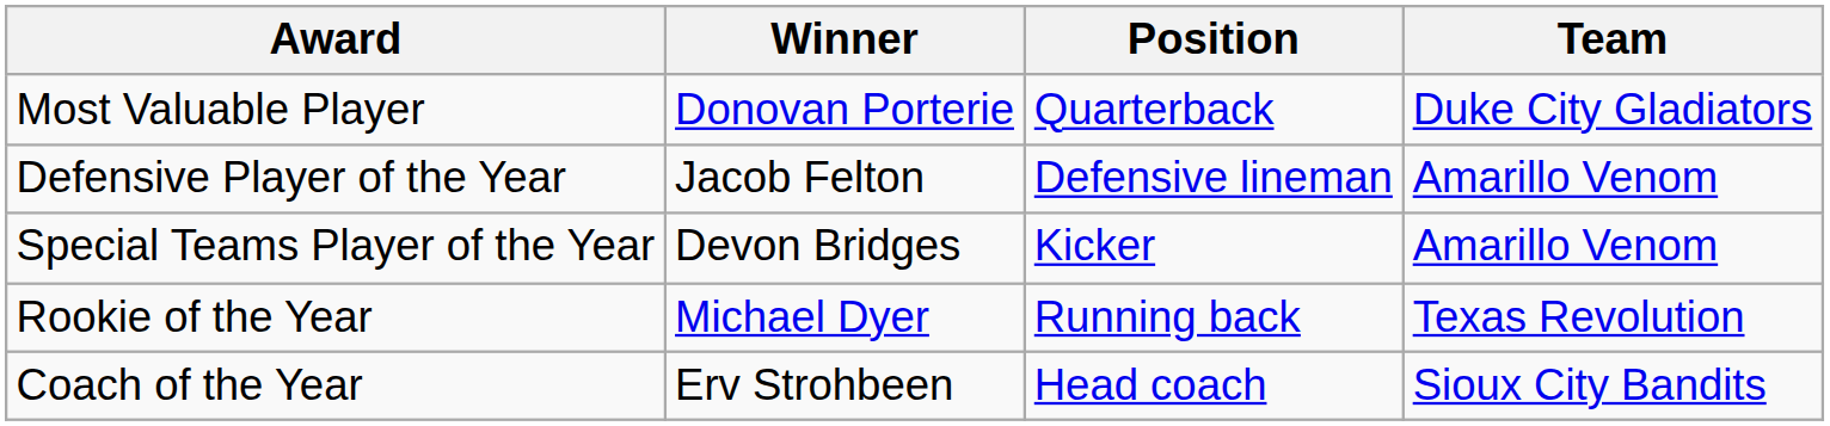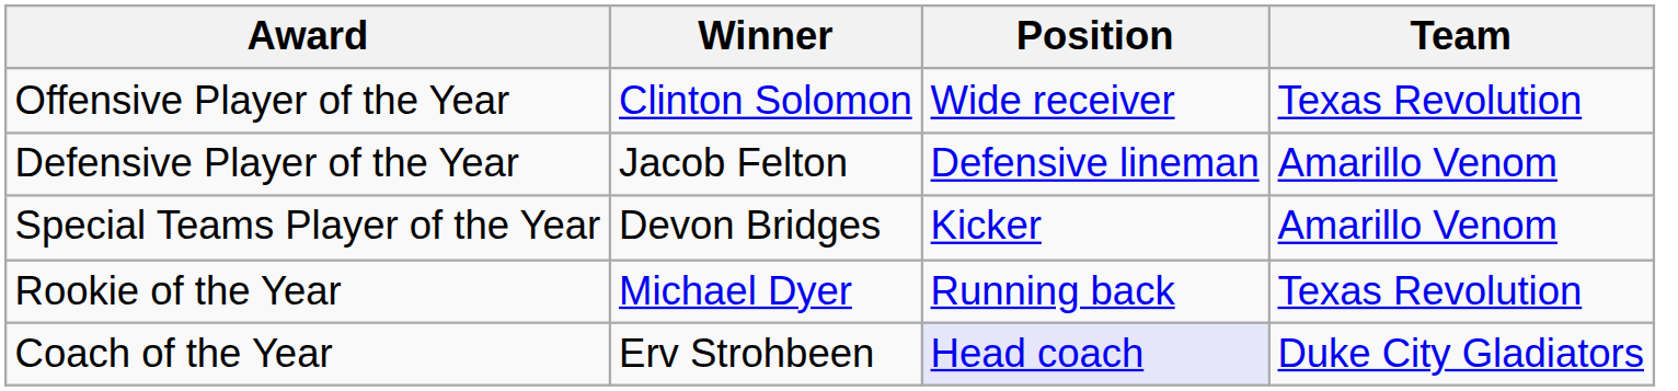 <table class="wikitable">
 <tr>
 <th>Award</th>
 <th>Winner</th>
 <th>Position</th>
 <th>Team</th>
 </tr>
 <tr>
-<td>Most Valuable Player</td>
-<td><a href='#'>Donovan Porterie</a></td>
-<td><a href='#'>Quarterback</a></td>
-<td><a href='#'>Duke City Gladiators</a></td>
+<td>Offensive Player of the Year</td>
+<td><a href='#'>Clinton Solomon</a></td>
+<td><a href='#'>Wide receiver</a></td>
+<td><a href='#'>Texas Revolution</a></td>
 </tr>
 <tr>
 <td>Defensive Player of the Year</td>
 <td>Jacob Felton</td>
 <td><a href='#'>Defensive lineman</a></td>
 <td><a href='#'>Amarillo Venom</a></td>
 </tr>
 <tr>
 <td>Special Teams Player of the Year</td>
 <td>Devon Bridges</td>
 <td><a href='#'>Kicker</a></td>
 <td><a href='#'>Amarillo Venom</a></td>
 </tr>
 <tr>
 <td>Rookie of the Year</td>
 <td><a href='#'>Michael Dyer</a></td>
 <td><a href='#'>Running back</a></td>
 <td><a href='#'>Texas Revolution</a></td>
 </tr>
 <tr>
 <td>Coach of the Year</td>
 <td>Erv Strohbeen</td>
-<td><a href='#'>Head coach</a></td>
-<td><a href='#'>Sioux City Bandits</a></td>
+<td style="background: lavender;"><a href='#'>Head coach</a></td>
+<td><a href='#'>Duke City Gladiators</a></td>
 </tr>
 </table>
